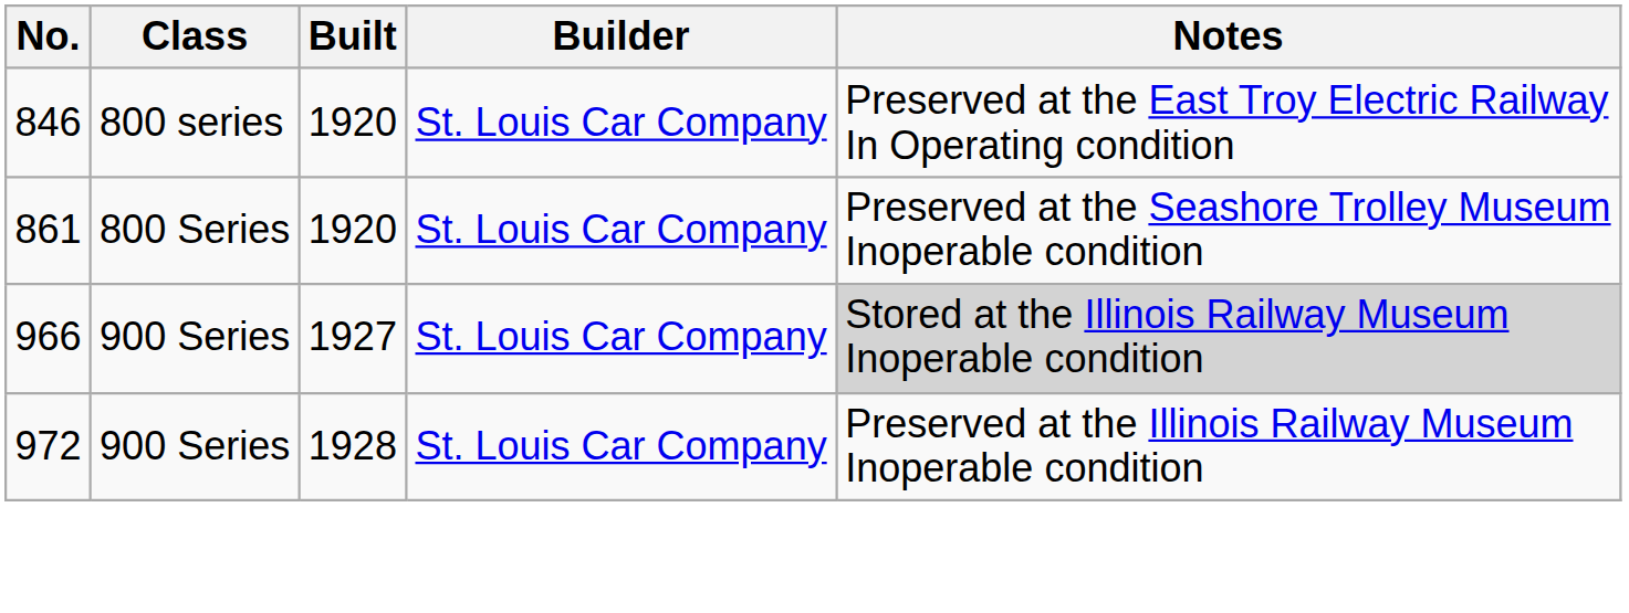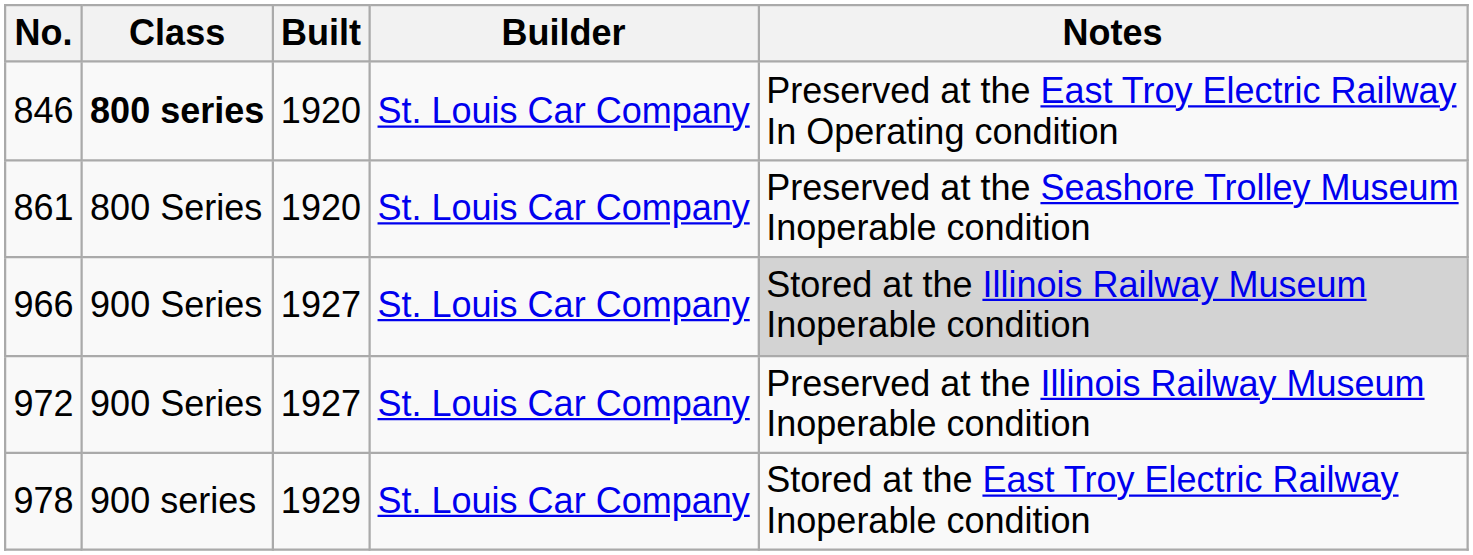 <table class="wikitable sortable">
 <tr>
 <th>No.</th>
 <th>Class</th>
 <th>Built</th>
 <th>Builder</th>
 <th>Notes</th>
 </tr>
 <tr>
 <td>846</td>
-<td>800 series</td>
+<td><strong>800 series</strong></td>
 <td>1920</td>
 <td><a href='#'>St. Louis Car Company</a></td>
 <td>Preserved at the <a href='#'>East Troy Electric Railway</a><br>In Operating condition</td>
 </tr>
 <tr>
 <td>861</td>
 <td>800 Series</td>
 <td>1920</td>
 <td><a href='#'>St. Louis Car Company</a></td>
 <td>Preserved at the <a href='#'>Seashore Trolley Museum</a><br>Inoperable condition</td>
 </tr>
 <tr>
 <td>966</td>
 <td>900 Series</td>
 <td>1927</td>
 <td><a href='#'>St. Louis Car Company</a></td>
 <td style="background: lightgrey;">Stored at the <a href='#'>Illinois Railway Museum</a><br>Inoperable condition</td>
 </tr>
 <tr>
 <td>972</td>
 <td>900 Series</td>
-<td>1928</td>
+<td>1927</td>
 <td><a href='#'>St. Louis Car Company</a></td>
 <td>Preserved at the <a href='#'>Illinois Railway Museum</a><br>Inoperable condition</td>
 </tr>
+<tr>
+<td>978</td>
+<td>900 series</td>
+<td>1929</td>
+<td><a href='#'>St. Louis Car Company</a></td>
+<td>Stored at the <a href='#'>East Troy Electric Railway</a><br>Inoperable condition</td>
+</tr>
 </table>
